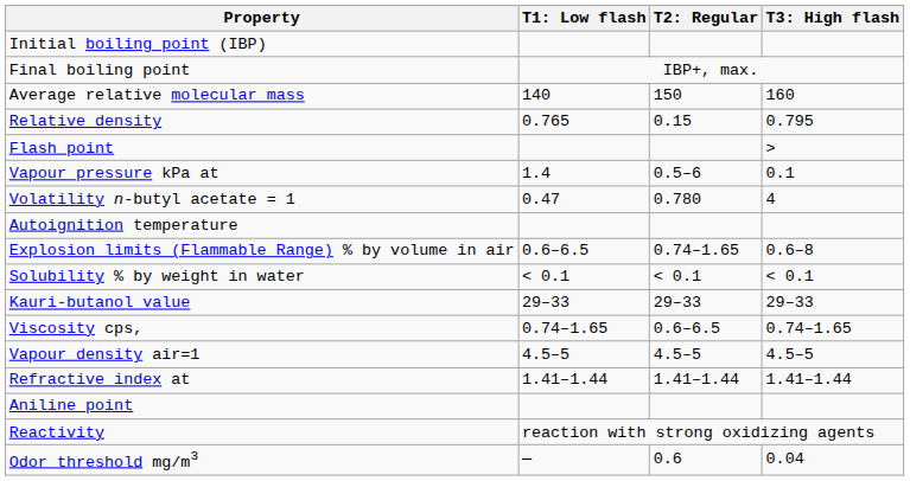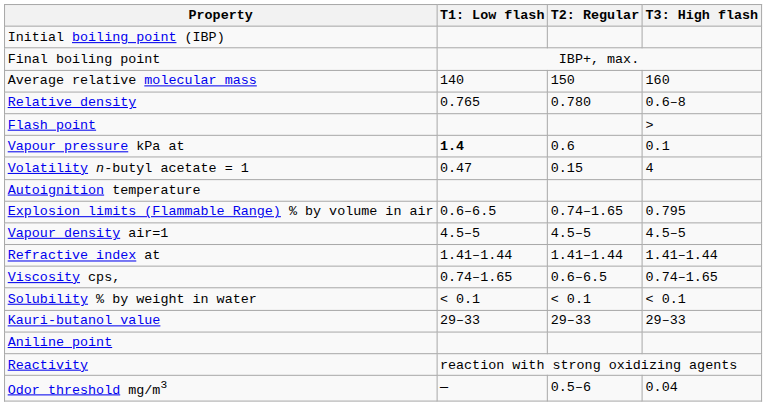 <table class="wikitable">
 <tr>
 <th>Property</th>
 <th>T1: Low flash</th>
 <th>T2: Regular</th>
 <th>T3: High flash</th>
 </tr>
 <tr>
 <td>Initial <a href='#'>boiling point</a> (IBP)</td>
 <td></td>
 <td></td>
 <td></td>
 </tr>
 <tr>
 <td>Final boiling point</td>
 <td colspan="3" align="center">IBP+, max. </td>
 </tr>
 <tr>
 <td>Average relative <a href='#'>molecular mass</a></td>
 <td>140</td>
 <td>150</td>
 <td>160</td>
 </tr>
 <tr>
 <td><a href='#'>Relative density</a> </td>
 <td>0.765</td>
-<td>0.15</td>
-<td>0.795</td>
+<td>0.780</td>
+<td>0.6–8</td>
 </tr>
 <tr>
 <td><a href='#'>Flash point</a></td>
 <td></td>
 <td></td>
 <td>> </td>
 </tr>
 <tr>
 <td><a href='#'>Vapour pressure</a> kPa at </td>
-<td>1.4</td>
-<td>0.5–6</td>
+<td><strong>1.4</strong></td>
+<td>0.6</td>
 <td>0.1</td>
 </tr>
 <tr>
 <td><a href='#'>Volatility</a> <em>n</em>-butyl acetate = 1</td>
 <td>0.47</td>
-<td>0.780</td>
+<td>0.15</td>
 <td>4</td>
 </tr>
 <tr>
 <td><a href='#'>Autoignition</a> temperature</td>
 <td></td>
 <td></td>
 <td></td>
 </tr>
 <tr>
 <td><a href='#'>Explosion limits (Flammable Range)</a> % by volume in air</td>
 <td>0.6–6.5</td>
 <td>0.74–1.65</td>
-<td>0.6–8</td>
+<td>0.795</td>
+</tr>
+<tr>
+<td><a href='#'>Vapour density</a> air=1</td>
+<td>4.5–5</td>
+<td>4.5–5</td>
+<td>4.5–5</td>
+</tr>
+<tr>
+<td><a href='#'>Refractive index</a> at </td>
+<td>1.41–1.44</td>
+<td>1.41–1.44</td>
+<td>1.41–1.44</td>
+</tr>
+<tr>
+<td><a href='#'>Viscosity</a> cps, </td>
+<td>0.74–1.65</td>
+<td>0.6–6.5</td>
+<td>0.74–1.65</td>
 </tr>
 <tr>
 <td><a href='#'>Solubility</a> % by weight in water</td>
 <td>< 0.1</td>
 <td>< 0.1</td>
 <td>< 0.1</td>
 </tr>
 <tr>
 <td><a href='#'>Kauri-butanol value</a></td>
 <td>29–33</td>
 <td>29–33</td>
 <td>29–33</td>
 </tr>
 <tr>
-<td><a href='#'>Viscosity</a> cps, </td>
-<td>0.74–1.65</td>
-<td>0.6–6.5</td>
-<td>0.74–1.65</td>
-</tr>
-<tr>
-<td><a href='#'>Vapour density</a> air=1</td>
-<td>4.5–5</td>
-<td>4.5–5</td>
-<td>4.5–5</td>
-</tr>
-<tr>
-<td><a href='#'>Refractive index</a> at </td>
-<td>1.41–1.44</td>
-<td>1.41–1.44</td>
-<td>1.41–1.44</td>
-</tr>
-<tr>
 <td><a href='#'>Aniline point</a></td>
 <td></td>
 <td></td>
 <td></td>
 </tr>
 <tr>
 <td><a href='#'>Reactivity</a></td>
 <td colspan="3">reaction with strong oxidizing agents</td>
 </tr>
 <tr>
 <td><a href='#'>Odor threshold</a> mg/m<sup>3</sup></td>
 <td>—</td>
-<td>0.6</td>
+<td>0.5–6</td>
 <td>0.04</td>
 </tr>
 </table>
